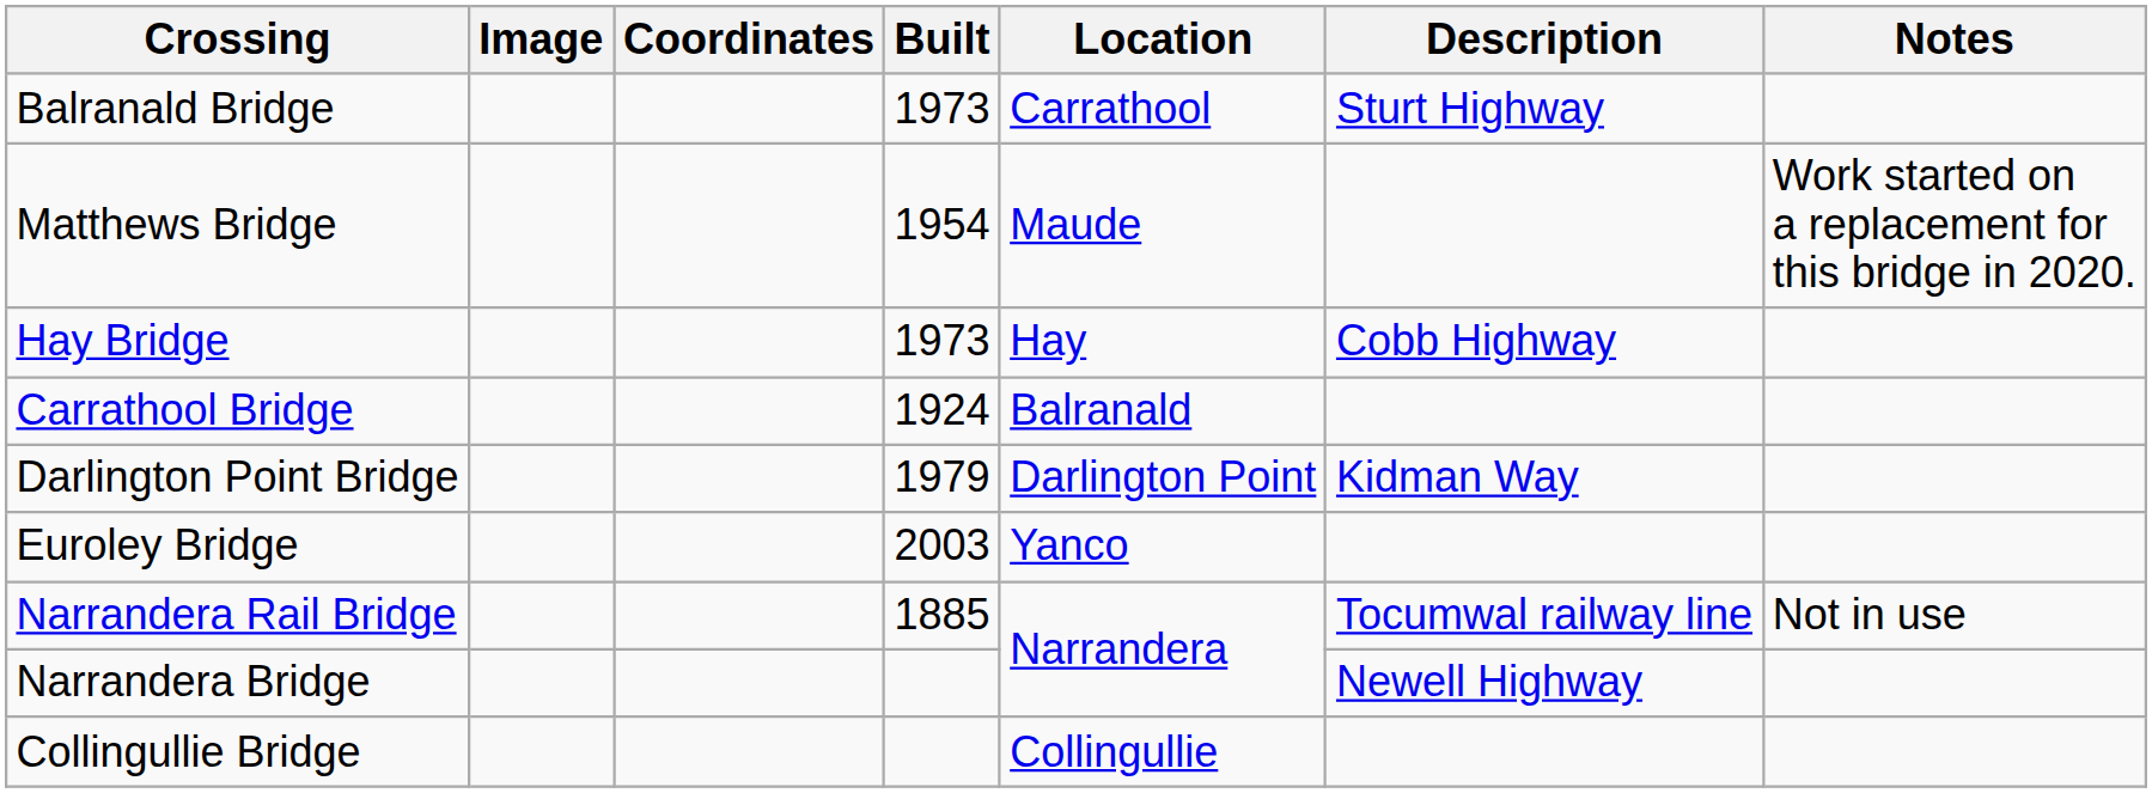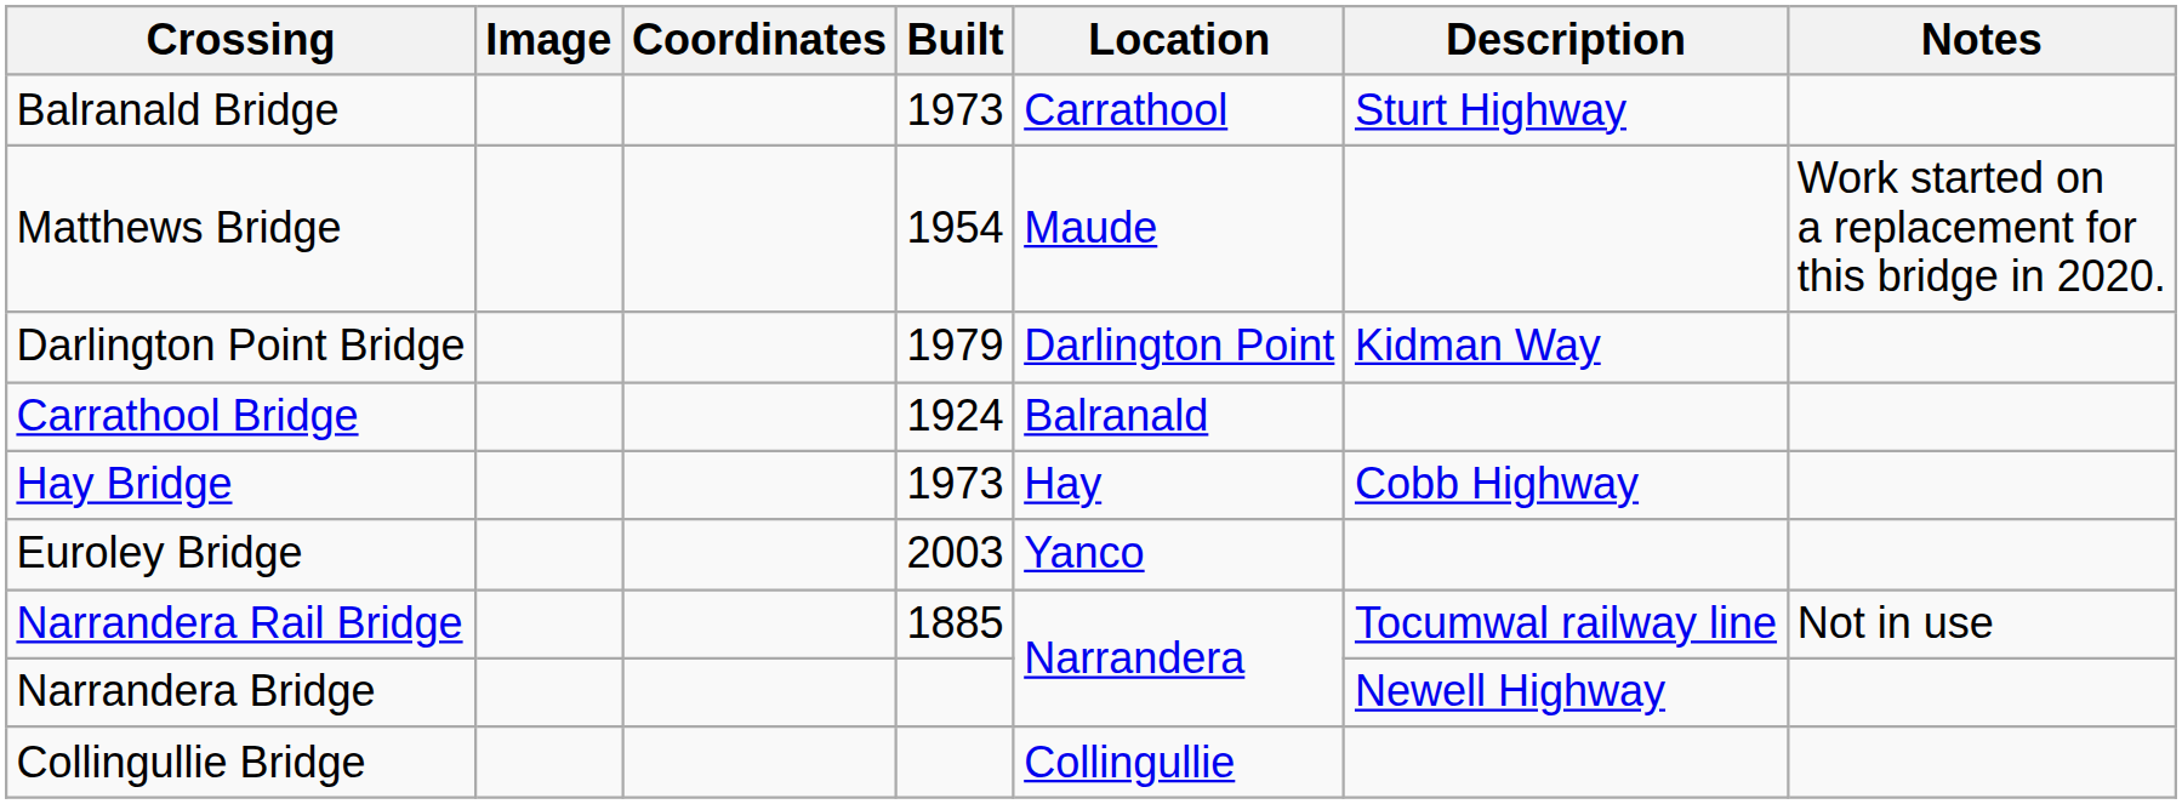 <table class="wikitable">
 <tr>
 <th>Crossing</th>
 <th>Image</th>
 <th>Coordinates</th>
 <th>Built</th>
 <th>Location</th>
 <th>Description</th>
 <th>Notes</th>
 </tr>
 <tr>
 <td>Balranald Bridge</td>
 <td></td>
 <td></td>
 <td>1973</td>
 <td><a href='#'>Carrathool</a></td>
 <td><a href='#'>Sturt Highway</a></td>
 <td></td>
 </tr>
 <tr>
 <td>Matthews Bridge</td>
 <td></td>
 <td></td>
 <td>1954</td>
 <td><a href='#'>Maude</a></td>
 <td></td>
 <td>Work started on<br>a replacement for<br>this bridge in 2020.</td>
 </tr>
 <tr>
-<td><a href='#'>Hay Bridge</a></td>
+<td>Darlington Point Bridge</td>
 <td></td>
 <td></td>
-<td>1973</td>
-<td><a href='#'>Hay</a></td>
-<td><a href='#'>Cobb Highway</a></td>
+<td>1979</td>
+<td><a href='#'>Darlington Point</a></td>
+<td><a href='#'>Kidman Way</a></td>
 <td></td>
 </tr>
 <tr>
 <td><a href='#'>Carrathool Bridge</a></td>
 <td></td>
 <td></td>
 <td>1924</td>
 <td><a href='#'>Balranald</a></td>
 <td></td>
 <td></td>
 </tr>
 <tr>
-<td>Darlington Point Bridge</td>
+<td><a href='#'>Hay Bridge</a></td>
 <td></td>
 <td></td>
-<td>1979</td>
-<td><a href='#'>Darlington Point</a></td>
-<td><a href='#'>Kidman Way</a></td>
+<td>1973</td>
+<td><a href='#'>Hay</a></td>
+<td><a href='#'>Cobb Highway</a></td>
 <td></td>
 </tr>
 <tr>
 <td>Euroley Bridge</td>
 <td></td>
 <td></td>
 <td>2003</td>
 <td><a href='#'>Yanco</a></td>
 <td></td>
 <td></td>
 </tr>
 <tr>
 <td><a href='#'>Narrandera Rail Bridge</a></td>
 <td></td>
 <td></td>
 <td>1885</td>
 <td rowspan=2><a href='#'>Narrandera</a></td>
 <td><a href='#'>Tocumwal railway line</a></td>
 <td>Not in use</td>
 </tr>
 <tr>
 <td>Narrandera Bridge</td>
 <td></td>
 <td></td>
 <td></td>
 <td><a href='#'>Newell Highway</a></td>
 <td></td>
 </tr>
 <tr>
 <td>Collingullie Bridge</td>
 <td></td>
 <td></td>
 <td></td>
 <td><a href='#'>Collingullie</a></td>
 <td></td>
 <td></td>
 </tr>
 </table>
